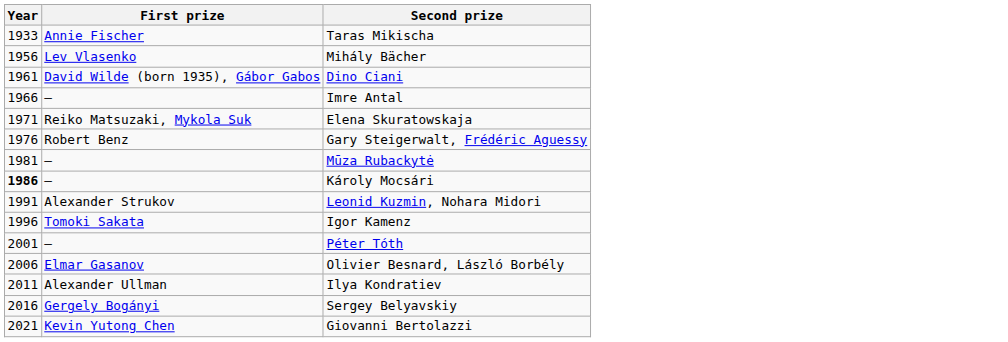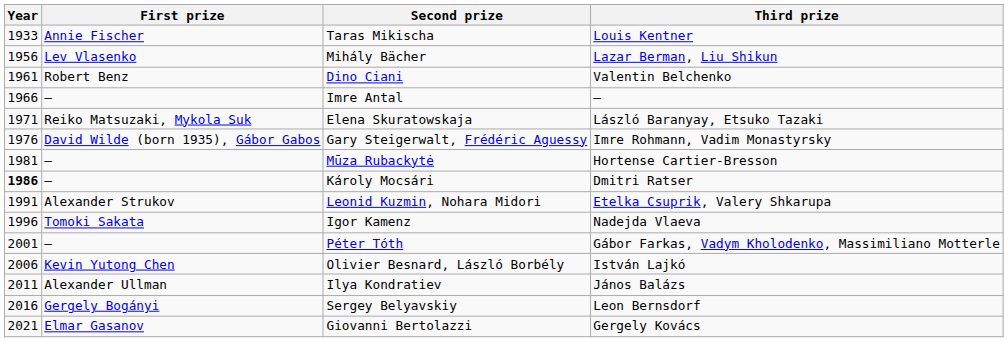 <table class="wikitable">
 <tr>
 <th>Year</th>
 <th>First prize</th>
 <th>Second prize</th>
+<th>Third prize</th>
 </tr>
 <tr>
 <td>1933</td>
 <td><a href='#'>Annie Fischer</a></td>
 <td>Taras Mikischa</td>
+<td><a href='#'>Louis Kentner</a></td>
 </tr>
 <tr>
 <td>1956</td>
 <td><a href='#'>Lev Vlasenko</a></td>
 <td>Mihály Bächer</td>
+<td><a href='#'>Lazar Berman</a>, <a href='#'>Liu Shikun</a></td>
 </tr>
 <tr>
 <td>1961</td>
-<td><a href='#'>David Wilde</a> (born 1935), <a href='#'>Gábor Gabos</a></td>
+<td>Robert Benz</td>
 <td><a href='#'>Dino Ciani</a></td>
+<td>Valentin Belchenko</td>
 </tr>
 <tr>
 <td>1966</td>
 <td>–</td>
 <td>Imre Antal</td>
+<td>–</td>
 </tr>
 <tr>
 <td>1971</td>
 <td>Reiko Matsuzaki, <a href='#'>Mykola Suk</a></td>
 <td>Elena Skuratowskaja</td>
+<td>László Baranyay, Etsuko Tazaki</td>
 </tr>
 <tr>
 <td>1976</td>
-<td>Robert Benz</td>
+<td><a href='#'>David Wilde</a> (born 1935), <a href='#'>Gábor Gabos</a></td>
 <td>Gary Steigerwalt, <a href='#'>Frédéric Aguessy</a></td>
+<td>Imre Rohmann, Vadim Monastyrsky</td>
 </tr>
 <tr>
 <td>1981</td>
 <td>–</td>
 <td><a href='#'>Mūza Rubackytė</a></td>
+<td>Hortense Cartier-Bresson</td>
 </tr>
 <tr>
 <td><strong>1986</strong></td>
 <td>–</td>
 <td>Károly Mocsári</td>
+<td>Dmitri Ratser</td>
 </tr>
 <tr>
 <td>1991</td>
 <td>Alexander Strukov</td>
 <td><a href='#'>Leonid Kuzmin</a>, Nohara Midori</td>
+<td><a href='#'>Etelka Csuprik</a>, Valery Shkarupa</td>
 </tr>
 <tr>
 <td>1996</td>
 <td><a href='#'>Tomoki Sakata</a></td>
 <td>Igor Kamenz</td>
+<td>Nadejda Vlaeva</td>
 </tr>
 <tr>
 <td>2001</td>
 <td>–</td>
 <td><a href='#'>Péter Tóth</a></td>
+<td>Gábor Farkas, <a href='#'>Vadym Kholodenko</a>, Massimiliano Motterle</td>
 </tr>
 <tr>
 <td>2006</td>
-<td><a href='#'>Elmar Gasanov</a></td>
+<td><a href='#'>Kevin Yutong Chen</a></td>
 <td>Olivier Besnard, László Borbély</td>
+<td>István Lajkó</td>
 </tr>
 <tr>
 <td>2011</td>
 <td>Alexander Ullman</td>
 <td>Ilya Kondratiev</td>
+<td>János Balázs</td>
 </tr>
 <tr>
 <td>2016</td>
 <td><a href='#'>Gergely Bogányi</a></td>
 <td>Sergey Belyavskiy</td>
+<td>Leon Bernsdorf</td>
 </tr>
 <tr>
 <td>2021</td>
-<td><a href='#'>Kevin Yutong Chen</a></td>
+<td><a href='#'>Elmar Gasanov</a></td>
 <td>Giovanni Bertolazzi</td>
+<td>Gergely Kovács</td>
 </tr>
 </table>
